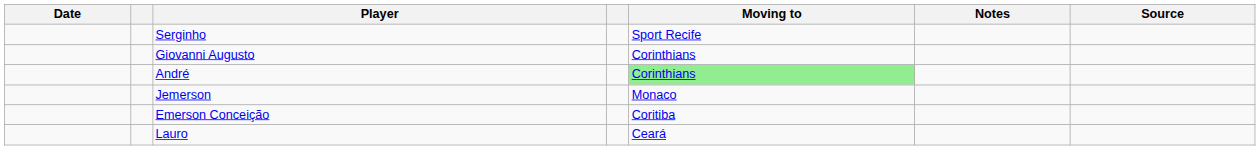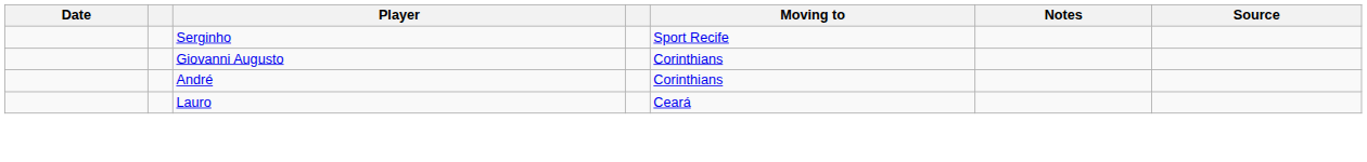 <table class="wikitable sortable" width="100%">
 <tr>
 <th>Date</th>
 <th></th>
 <th>Player</th>
 <th></th>
 <th>Moving to</th>
 <th class="unsortable">Notes</th>
 <th>Source</th>
 </tr>
 <tr>
 <td></td>
 <td align="center"></td>
 <td> <a href='#'>Serginho</a></td>
 <td align="center"></td>
 <td> <a href='#'>Sport Recife</a></td>
 <td align="center"></td>
 <td></td>
 </tr>
 <tr>
 <td></td>
 <td align="center"></td>
 <td> <a href='#'>Giovanni Augusto</a></td>
 <td align="center"></td>
 <td> <a href='#'>Corinthians</a></td>
 <td align="center"></td>
 <td></td>
 </tr>
 <tr>
 <td></td>
 <td align="center"></td>
 <td> <a href='#'>André</a></td>
 <td align="center"></td>
-<td style="background: lightgreen;"> <a href='#'>Corinthians</a></td>
+<td> <a href='#'>Corinthians</a></td>
 <td align="center"></td>
-<td></td>
-</tr>
-<tr>
-<td></td>
-<td align="center"></td>
-<td> <a href='#'>Jemerson</a></td>
-<td align="center"></td>
-<td> <a href='#'>Monaco</a></td>
-<td align="center"></td>
-<td></td>
-</tr>
-<tr>
-<td></td>
-<td align=center></td>
-<td> <a href='#'>Emerson Conceição</a></td>
-<td align=center></td>
-<td> <a href='#'>Coritiba</a></td>
-<td align=center></td>
 <td></td>
 </tr>
 <tr>
 <td></td>
 <td align=center></td>
 <td> <a href='#'>Lauro</a></td>
 <td align=center></td>
 <td> <a href='#'>Ceará</a></td>
 <td align=center></td>
 <td></td>
 </tr>
 </table>
